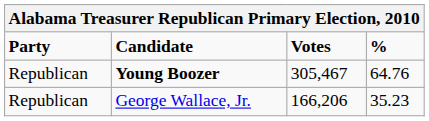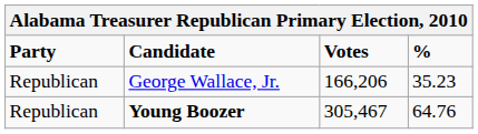 <table class="wikitable">
 <tr>
 <th colspan="4">Alabama Treasurer Republican Primary Election, 2010</th>
 </tr>
 <tr>
 <td><strong>Party</strong></td>
 <td><strong>Candidate</strong></td>
 <td><strong>Votes</strong></td>
 <td><strong>%</strong></td>
 </tr>
 <tr>
 <td>Republican</td>
+<td><a href='#'>George Wallace, Jr.</a></td>
+<td>166,206</td>
+<td>35.23</td>
+</tr>
+<tr>
+<td>Republican</td>
 <td><strong>Young Boozer</strong></td>
 <td>305,467</td>
 <td>64.76</td>
 </tr>
-<tr>
-<td>Republican</td>
-<td><a href='#'>George Wallace, Jr.</a></td>
-<td>166,206</td>
-<td>35.23</td>
-</tr>
 </table>
